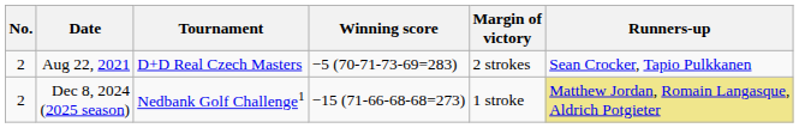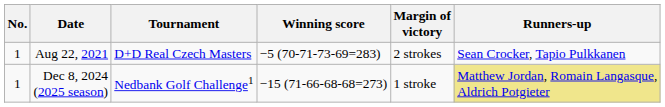 <table class="wikitable" style="font-size:95%;">
 <tr>
 <th>No.</th>
 <th>Date</th>
 <th>Tournament</th>
 <th>Winning score</th>
 <th>Margin of<br>victory</th>
 <th>Runners-up</th>
 </tr>
 <tr>
-<td align=center>2</td>
+<td align=center>1</td>
 <td align=right>Aug 22, <a href='#'>2021</a></td>
 <td><a href='#'>D+D Real Czech Masters</a></td>
 <td>−5 (70-71-73-69=283)</td>
 <td>2 strokes</td>
 <td> <a href='#'>Sean Crocker</a>,  <a href='#'>Tapio Pulkkanen</a></td>
 </tr>
 <tr>
-<td align=center>2</td>
+<td align=center>1</td>
 <td align=right>Dec 8, 2024<br>(<a href='#'>2025 season</a>)</td>
 <td><a href='#'>Nedbank Golf Challenge</a><sup>1</sup></td>
 <td>−15 (71-66-68-68=273)</td>
 <td>1 stroke</td>
 <td style="background: khaki;"> <a href='#'>Matthew Jordan</a>,  <a href='#'>Romain Langasque</a>,<br> <a href='#'>Aldrich Potgieter</a></td>
 </tr>
 </table>
